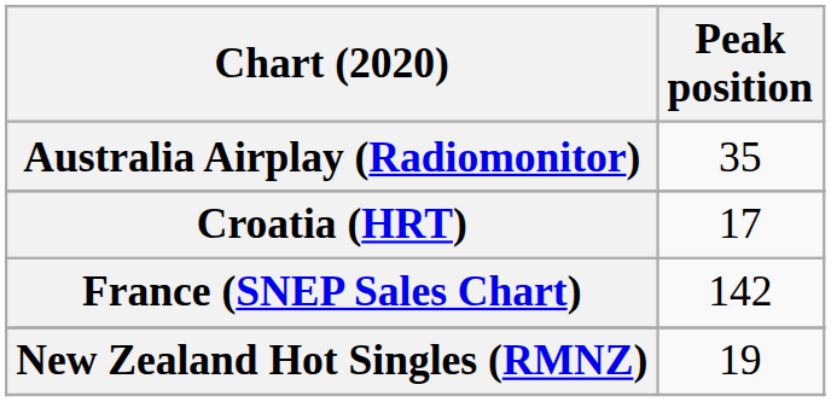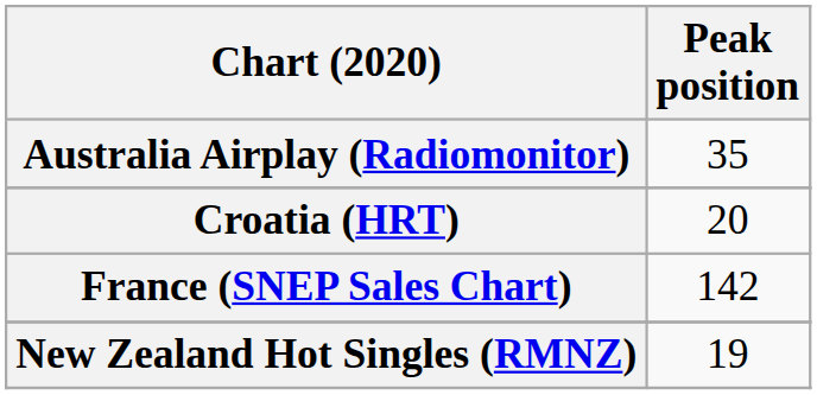 <table class="wikitable sortable plainrowheaders" style="text-align:center">
 <tr>
 <th scope="col">Chart (2020)</th>
 <th scope="col">Peak<br>position</th>
 </tr>
 <tr>
 <th scope="row">Australia Airplay (<a href='#'>Radiomonitor</a>)</th>
 <td>35</td>
 </tr>
 <tr>
 </tr>
 <tr>
 <th scope="row">Croatia (<a href='#'>HRT</a>)</th>
-<td>17</td>
+<td>20</td>
 </tr>
 <tr>
 <th scope="row">France (<a href='#'>SNEP Sales Chart</a>)</th>
 <td align="center">142</td>
 </tr>
 <tr>
 </tr>
 <tr>
 </tr>
 <tr>
 <th scope="row">New Zealand Hot Singles (<a href='#'>RMNZ</a>)</th>
 <td>19</td>
 </tr>
 <tr>
 </tr>
 <tr>
 </tr>
 <tr>
 </tr>
 </table>
